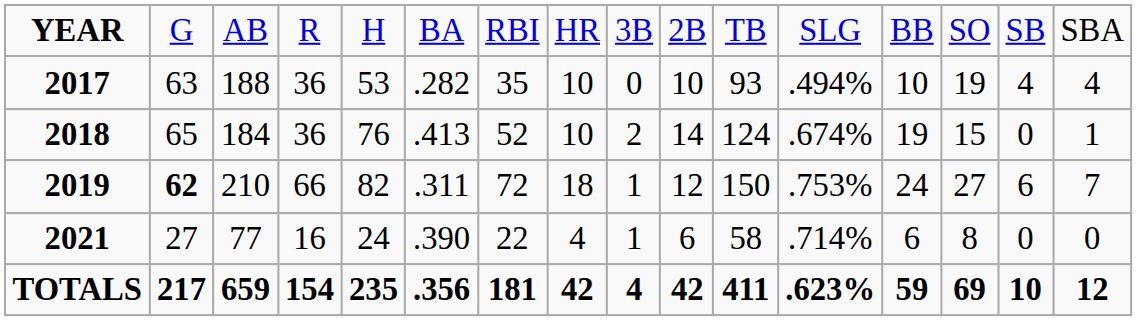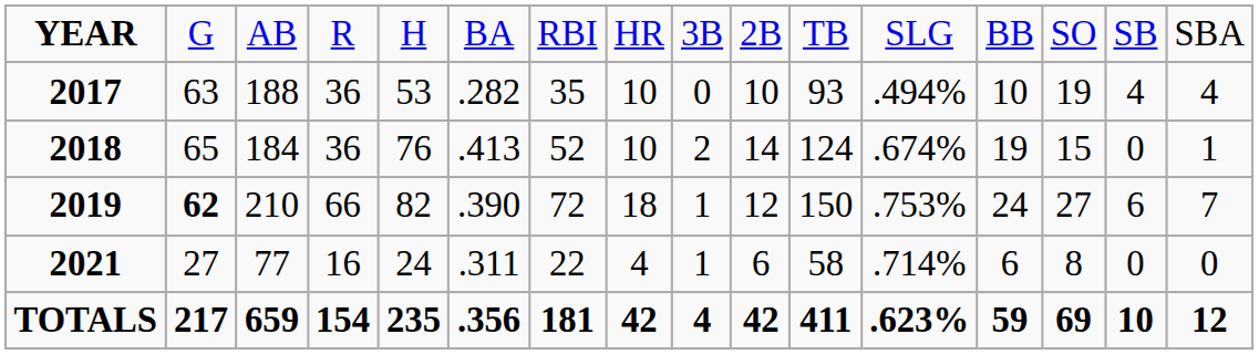 <table class="wikitable">
 <tr align=center>
 <td><strong>YEAR</strong></td>
 <td><a href='#'>G</a></td>
 <td><a href='#'>AB</a></td>
 <td><a href='#'>R</a></td>
 <td><a href='#'>H</a></td>
 <td><a href='#'>BA</a></td>
 <td><a href='#'>RBI</a></td>
 <td><a href='#'>HR</a></td>
 <td><a href='#'>3B</a></td>
 <td><a href='#'>2B</a></td>
 <td><a href='#'>TB</a></td>
 <td><a href='#'>SLG</a></td>
 <td><a href='#'>BB</a></td>
 <td><a href='#'>SO</a></td>
 <td><a href='#'>SB</a></td>
 <td>SBA</td>
 </tr>
 <tr align=center>
 <td><strong>2017</strong></td>
 <td>63</td>
 <td>188</td>
 <td>36</td>
 <td>53</td>
 <td>.282</td>
 <td>35</td>
 <td>10</td>
 <td>0</td>
 <td>10</td>
 <td>93</td>
 <td>.494%</td>
 <td>10</td>
 <td>19</td>
 <td>4</td>
 <td>4</td>
 </tr>
 <tr align=center>
 <td><strong>2018</strong></td>
 <td>65</td>
 <td>184</td>
 <td>36</td>
 <td>76</td>
 <td>.413</td>
 <td>52</td>
 <td>10</td>
 <td>2</td>
 <td>14</td>
 <td>124</td>
 <td>.674%</td>
 <td>19</td>
 <td>15</td>
 <td>0</td>
 <td>1</td>
 </tr>
 <tr align=center>
 <td><strong>2019</strong></td>
 <td><strong>62</strong></td>
 <td>210</td>
 <td>66</td>
 <td>82</td>
-<td>.311</td>
+<td>.390</td>
 <td>72</td>
 <td>18</td>
 <td>1</td>
 <td>12</td>
 <td>150</td>
 <td>.753%</td>
 <td>24</td>
 <td>27</td>
 <td>6</td>
 <td>7</td>
 </tr>
 <tr align=center>
 <td><strong>2021</strong></td>
 <td>27</td>
 <td>77</td>
 <td>16</td>
 <td>24</td>
-<td>.390</td>
+<td>.311</td>
 <td>22</td>
 <td>4</td>
 <td>1</td>
 <td>6</td>
 <td>58</td>
 <td>.714%</td>
 <td>6</td>
 <td>8</td>
 <td>0</td>
 <td>0</td>
 </tr>
 <tr align=center>
 <td><strong>TOTALS</strong></td>
 <td><strong>217</strong></td>
 <td><strong>659</strong></td>
 <td><strong>154</strong></td>
 <td><strong>235</strong></td>
 <td><strong>.356</strong></td>
 <td><strong>181</strong></td>
 <td><strong>42</strong></td>
 <td><strong>4</strong></td>
 <td><strong>42</strong></td>
 <td><strong>411</strong></td>
 <td><strong>.623%</strong></td>
 <td><strong>59</strong></td>
 <td><strong>69</strong></td>
 <td><strong>10</strong></td>
 <td><strong>12</strong></td>
 </tr>
 </table>
